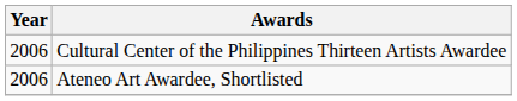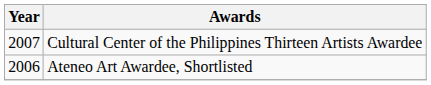 <table class="wikitable">
 <tr>
 <th>Year</th>
 <th>Awards</th>
 </tr>
 <tr>
-<td>2006</td>
+<td>2007</td>
 <td>Cultural Center of the Philippines Thirteen Artists Awardee</td>
 </tr>
 <tr>
 <td>2006</td>
 <td>Ateneo Art Awardee, Shortlisted</td>
 </tr>
 <tr>
 </tr>
 </table>
